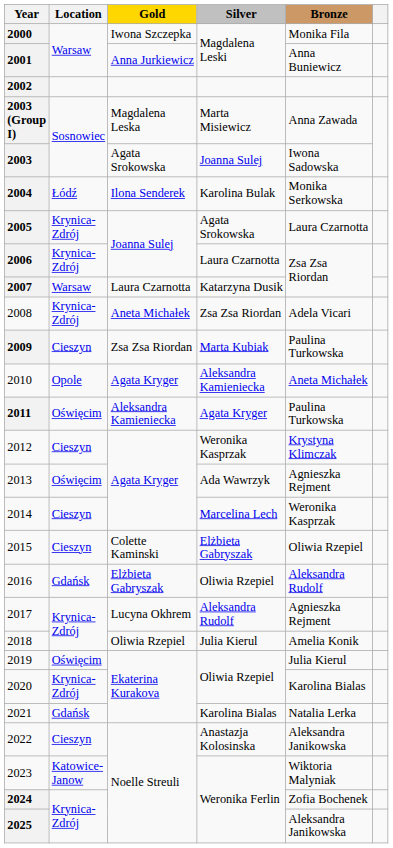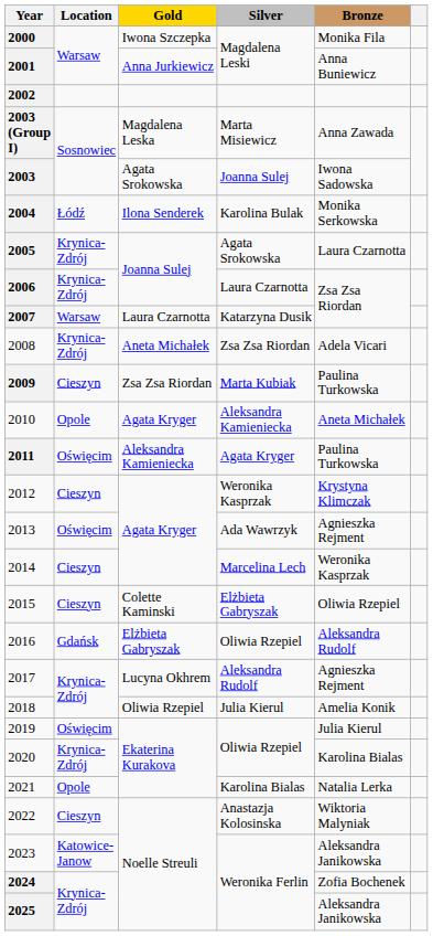 <table class="wikitable unsortable" style="text-align:left; width:80%">
 <tr>
 <th scope="col" style="text-align:center; width:5%">Year</th>
 <th scope="col" style="text-align:center; width:15%">Location</th>
 <td scope="col" style="text-align:center; width:25%; background:gold"><strong>Gold</strong></td>
 <td scope="col" style="text-align:center; width:25%; background:silver"><strong>Silver</strong></td>
 <td scope="col" style="text-align:center; width:25%; background:#c96"><strong>Bronze</strong></td>
 <th scope="col" style="text-align:center; width:5%"></th>
 </tr>
 <tr>
 <th scope="row" style="text-align:left">2000</th>
 <td rowspan="2"><a href='#'>Warsaw</a></td>
 <td>Iwona Szczepka</td>
 <td rowspan="2">Magdalena Leski</td>
 <td>Monika Fila</td>
 <td></td>
 </tr>
 <tr>
 <th scope="row" style="text-align:left">2001</th>
 <td><a href='#'>Anna Jurkiewicz</a></td>
 <td>Anna Buniewicz</td>
 <td></td>
 </tr>
 <tr>
 <th scope="row" style="text-align:left">2002</th>
 <td></td>
 <td></td>
 <td></td>
 <td></td>
 <td></td>
 </tr>
 <tr>
 <th scope="row" style="text-align:left">2003<br>(Group I)</th>
 <td rowspan="2"><a href='#'>Sosnowiec</a></td>
 <td>Magdalena Leska</td>
 <td>Marta Misiewicz</td>
 <td>Anna Zawada</td>
 <td rowspan="2"></td>
 </tr>
 <tr>
 <th scope="row" style="text-align:left">2003<br></th>
 <td>Agata Srokowska</td>
 <td><a href='#'>Joanna Sulej</a></td>
 <td>Iwona Sadowska</td>
 </tr>
 <tr>
 <th scope="row" style="text-align:left">2004</th>
 <td><a href='#'>Łódź</a></td>
 <td><a href='#'>Ilona Senderek</a></td>
 <td>Karolina Bulak</td>
 <td>Monika Serkowska</td>
 <td></td>
 </tr>
 <tr>
 <th scope="row" style="text-align:left">2005</th>
 <td><a href='#'>Krynica-Zdrój</a></td>
 <td rowspan="2"><a href='#'>Joanna Sulej</a></td>
 <td>Agata Srokowska</td>
 <td>Laura Czarnotta</td>
 <td></td>
 </tr>
 <tr>
 <th scope="row" style="text-align:left">2006</th>
 <td><a href='#'>Krynica-Zdrój</a></td>
 <td>Laura Czarnotta</td>
 <td rowspan="2">Zsa Zsa Riordan</td>
 <td></td>
 </tr>
 <tr>
 <th scope="row" style="text-align:left">2007</th>
 <td><a href='#'>Warsaw</a></td>
 <td>Laura Czarnotta</td>
 <td>Katarzyna Dusik</td>
 <td></td>
 </tr>
 <tr>
 <td>2008</td>
 <td><a href='#'>Krynica-Zdrój</a></td>
 <td><a href='#'>Aneta Michałek</a></td>
 <td>Zsa Zsa Riordan</td>
 <td>Adela Vicari</td>
 <td></td>
 </tr>
 <tr>
 <th scope="row" style="text-align:left">2009</th>
 <td><a href='#'>Cieszyn</a></td>
 <td>Zsa Zsa Riordan</td>
 <td><a href='#'>Marta Kubiak</a></td>
 <td>Paulina Turkowska</td>
 <td></td>
 </tr>
 <tr>
 <td>2010</td>
 <td><a href='#'>Opole</a></td>
 <td><a href='#'>Agata Kryger</a></td>
 <td><a href='#'>Aleksandra Kamieniecka</a></td>
 <td><a href='#'>Aneta Michałek</a></td>
 <td></td>
 </tr>
 <tr>
 <th scope="row" style="text-align:left">2011</th>
 <td><a href='#'>Oświęcim</a></td>
 <td><a href='#'>Aleksandra Kamieniecka</a></td>
 <td><a href='#'>Agata Kryger</a></td>
 <td>Paulina Turkowska</td>
 <td></td>
 </tr>
 <tr>
 <td>2012</td>
 <td><a href='#'>Cieszyn</a></td>
 <td rowspan="3"><a href='#'>Agata Kryger</a></td>
 <td>Weronika Kasprzak</td>
 <td><a href='#'>Krystyna Klimczak</a></td>
 <td></td>
 </tr>
 <tr>
 <td>2013</td>
 <td><a href='#'>Oświęcim</a></td>
 <td>Ada Wawrzyk</td>
 <td>Agnieszka Rejment</td>
 <td></td>
 </tr>
 <tr>
 <td>2014</td>
 <td><a href='#'>Cieszyn</a></td>
 <td><a href='#'>Marcelina Lech</a></td>
 <td>Weronika Kasprzak</td>
 <td></td>
 </tr>
 <tr>
 <td>2015</td>
 <td><a href='#'>Cieszyn</a></td>
 <td>Colette Kaminski</td>
 <td><a href='#'>Elżbieta Gabryszak</a></td>
 <td>Oliwia Rzepiel</td>
 <td></td>
 </tr>
 <tr>
 <td>2016</td>
 <td><a href='#'>Gdańsk</a></td>
 <td><a href='#'>Elżbieta Gabryszak</a></td>
 <td>Oliwia Rzepiel</td>
 <td><a href='#'>Aleksandra Rudolf</a></td>
 <td></td>
 </tr>
 <tr>
 <td>2017</td>
 <td rowspan="2"><a href='#'>Krynica-Zdrój</a></td>
 <td>Lucyna Okhrem</td>
 <td><a href='#'>Aleksandra Rudolf</a></td>
 <td>Agnieszka Rejment</td>
 <td></td>
 </tr>
 <tr>
 <td>2018</td>
 <td>Oliwia Rzepiel</td>
 <td>Julia Kierul</td>
 <td>Amelia Konik</td>
 <td></td>
 </tr>
 <tr>
 <td>2019</td>
 <td><a href='#'>Oświęcim</a></td>
 <td rowspan="3"><a href='#'>Ekaterina Kurakova</a></td>
 <td rowspan="2">Oliwia Rzepiel</td>
 <td>Julia Kierul</td>
 <td></td>
 </tr>
 <tr>
 <td>2020</td>
 <td><a href='#'>Krynica-Zdrój</a></td>
 <td>Karolina Bialas</td>
 <td></td>
 </tr>
 <tr>
 <td>2021</td>
-<td><a href='#'>Gdańsk</a></td>
+<td><a href='#'>Opole</a></td>
 <td>Karolina Bialas</td>
 <td>Natalia Lerka</td>
 <td></td>
 </tr>
 <tr>
 <td>2022</td>
 <td><a href='#'>Cieszyn</a></td>
 <td rowspan="4">Noelle Streuli</td>
 <td>Anastazja Kolosinska</td>
-<td>Aleksandra Janikowska</td>
+<td>Wiktoria Malyniak</td>
 <td></td>
 </tr>
 <tr>
 <td>2023</td>
 <td><a href='#'>Katowice-Janow</a></td>
 <td rowspan="3">Weronika Ferlin</td>
-<td>Wiktoria Malyniak</td>
+<td>Aleksandra Janikowska</td>
 <td></td>
 </tr>
 <tr>
 <th scope="row" style="text-align:left">2024</th>
 <td rowspan="2"><a href='#'>Krynica-Zdrój</a></td>
 <td>Zofia Bochenek</td>
 <td></td>
 </tr>
 <tr>
 <th scope="row" style="text-align:left">2025</th>
 <td>Aleksandra Janikowska</td>
 <td></td>
 </tr>
 </table>
